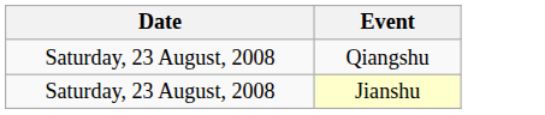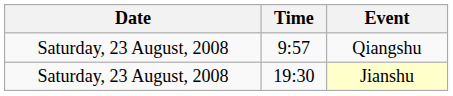 <table class="wikitable" style="text-align:center;">
 <tr>
 <th width="220">Date</th>
+<th width="50">Time</th>
 <th width="100">Event</th>
 </tr>
 <tr>
 <td>Saturday, 23 August, 2008</td>
+<td>9:57</td>
 <td>Qiangshu</td>
 </tr>
 <tr>
 <td>Saturday, 23 August, 2008</td>
+<td>19:30</td>
 <td bgcolor="ffffcc">Jianshu</td>
 </tr>
 </table>
